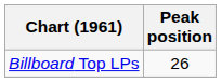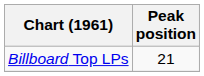 <table class="wikitable">
 <tr>
 <th>Chart (1961)</th>
 <th>Peak<br>position</th>
 </tr>
 <tr>
 <td><a href='#'><em>Billboard</em> Top LPs</a></td>
-<td align="center">26</td>
+<td align="center">21</td>
 </tr>
 <tr>
 </tr>
 </table>
